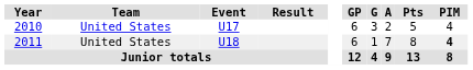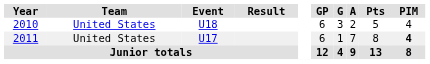 <table border="0" cellpadding="1" cellspacing="0" style="text-align:center; width:40em">
 <tr ALIGN="center" bgcolor="#e0e0e0">
 <th>Year</th>
 <th>Team</th>
 <th>Event</th>
 <th>Result</th>
 <th rowspan="99" bgcolor="#ffffff"> </th>
 <th>GP</th>
 <th>G</th>
 <th>A</th>
 <th>Pts</th>
 <th>PIM</th>
 </tr>
 <tr>
 <td><a href='#'>2010</a></td>
 <td><a href='#'>United States</a></td>
-<td><a href='#'>U17</a></td>
+<td><a href='#'>U18</a></td>
 <td></td>
 <td>6</td>
 <td>3</td>
 <td>2</td>
 <td>5</td>
 <td>4</td>
 </tr>
 <tr bgcolor="#f0f0f0">
 <td><a href='#'>2011</a></td>
 <td>United States</td>
-<td><a href='#'>U18</a></td>
+<td><a href='#'>U17</a></td>
 <td></td>
 <td>6</td>
 <td>1</td>
 <td>7</td>
 <td>8</td>
 <td><strong>4</strong></td>
 </tr>
 <tr>
 </tr>
 <tr bgcolor="#e0e0e0">
 <th colspan="4">Junior totals</th>
 <th>12</th>
 <th>4</th>
 <th>9</th>
 <th>13</th>
 <th>8</th>
 </tr>
 </table>
